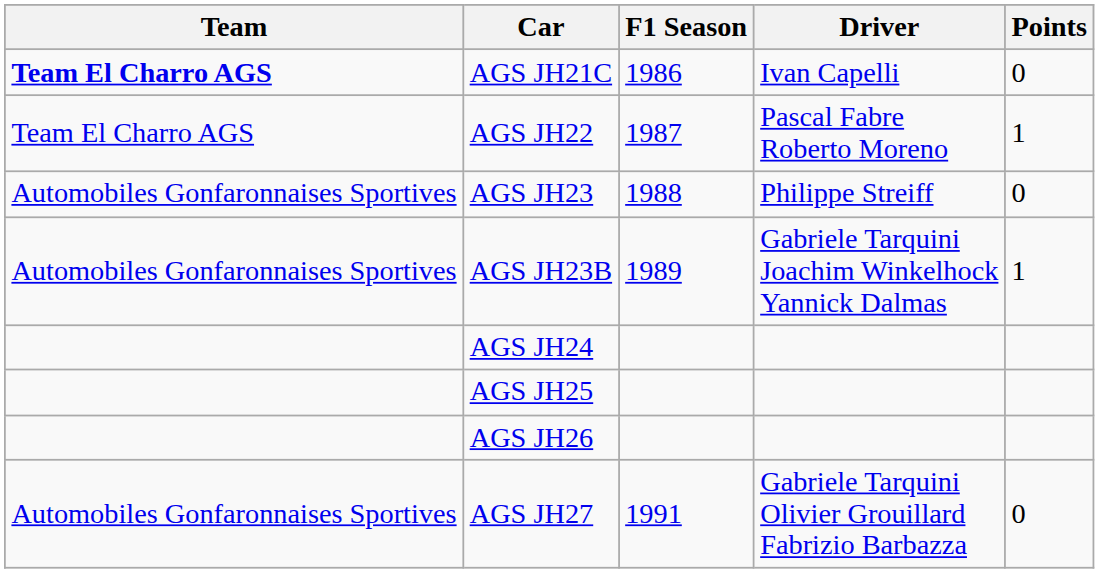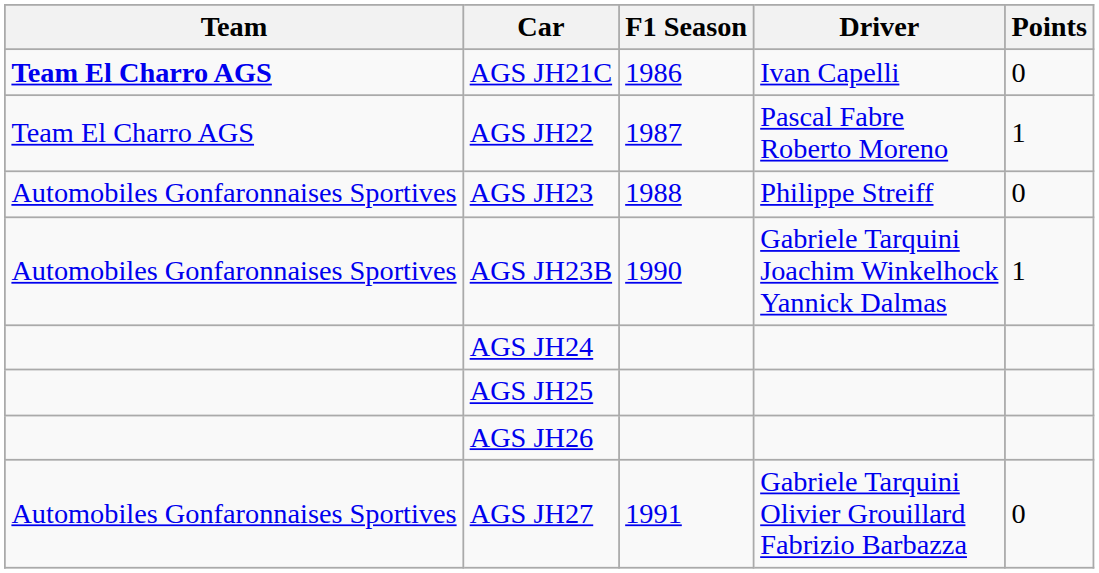 <table class="wikitable">
 <tr style="background:#CCCCCC;">
 <th>Team</th>
 <th>Car</th>
 <th>F1 Season</th>
 <th>Driver</th>
 <th>Points</th>
 </tr>
 <tr>
 <td><strong><a href='#'>Team El Charro AGS</a></strong></td>
 <td><a href='#'>AGS JH21C</a></td>
 <td><a href='#'>1986</a></td>
 <td><a href='#'>Ivan Capelli</a></td>
 <td>0</td>
 </tr>
 <tr>
 <td><a href='#'>Team El Charro AGS</a></td>
 <td><a href='#'>AGS JH22</a></td>
 <td><a href='#'>1987</a></td>
 <td><a href='#'>Pascal Fabre</a><br><a href='#'>Roberto Moreno</a></td>
 <td>1</td>
 </tr>
 <tr>
 <td><a href='#'>Automobiles Gonfaronnaises Sportives</a></td>
 <td><a href='#'>AGS JH23</a></td>
 <td><a href='#'>1988</a></td>
 <td><a href='#'>Philippe Streiff</a></td>
 <td>0</td>
 </tr>
 <tr>
 <td><a href='#'>Automobiles Gonfaronnaises Sportives</a></td>
 <td><a href='#'>AGS JH23B</a></td>
-<td><a href='#'>1989</a></td>
+<td><a href='#'>1990</a></td>
 <td><a href='#'>Gabriele Tarquini</a><br><a href='#'>Joachim Winkelhock</a><br><a href='#'>Yannick Dalmas</a></td>
 <td>1</td>
 </tr>
 <tr>
 <td></td>
 <td><a href='#'>AGS JH24</a></td>
 <td></td>
 <td></td>
 <td></td>
 </tr>
 <tr>
 <td></td>
 <td><a href='#'>AGS JH25</a></td>
 <td></td>
 <td></td>
 <td></td>
 </tr>
 <tr>
 <td></td>
 <td><a href='#'>AGS JH26</a></td>
 <td></td>
 <td></td>
 <td></td>
 </tr>
 <tr>
 <td><a href='#'>Automobiles Gonfaronnaises Sportives</a></td>
 <td><a href='#'>AGS JH27</a></td>
 <td><a href='#'>1991</a></td>
 <td><a href='#'>Gabriele Tarquini</a><br><a href='#'>Olivier Grouillard</a><br><a href='#'>Fabrizio Barbazza</a></td>
 <td>0</td>
 </tr>
 </table>
